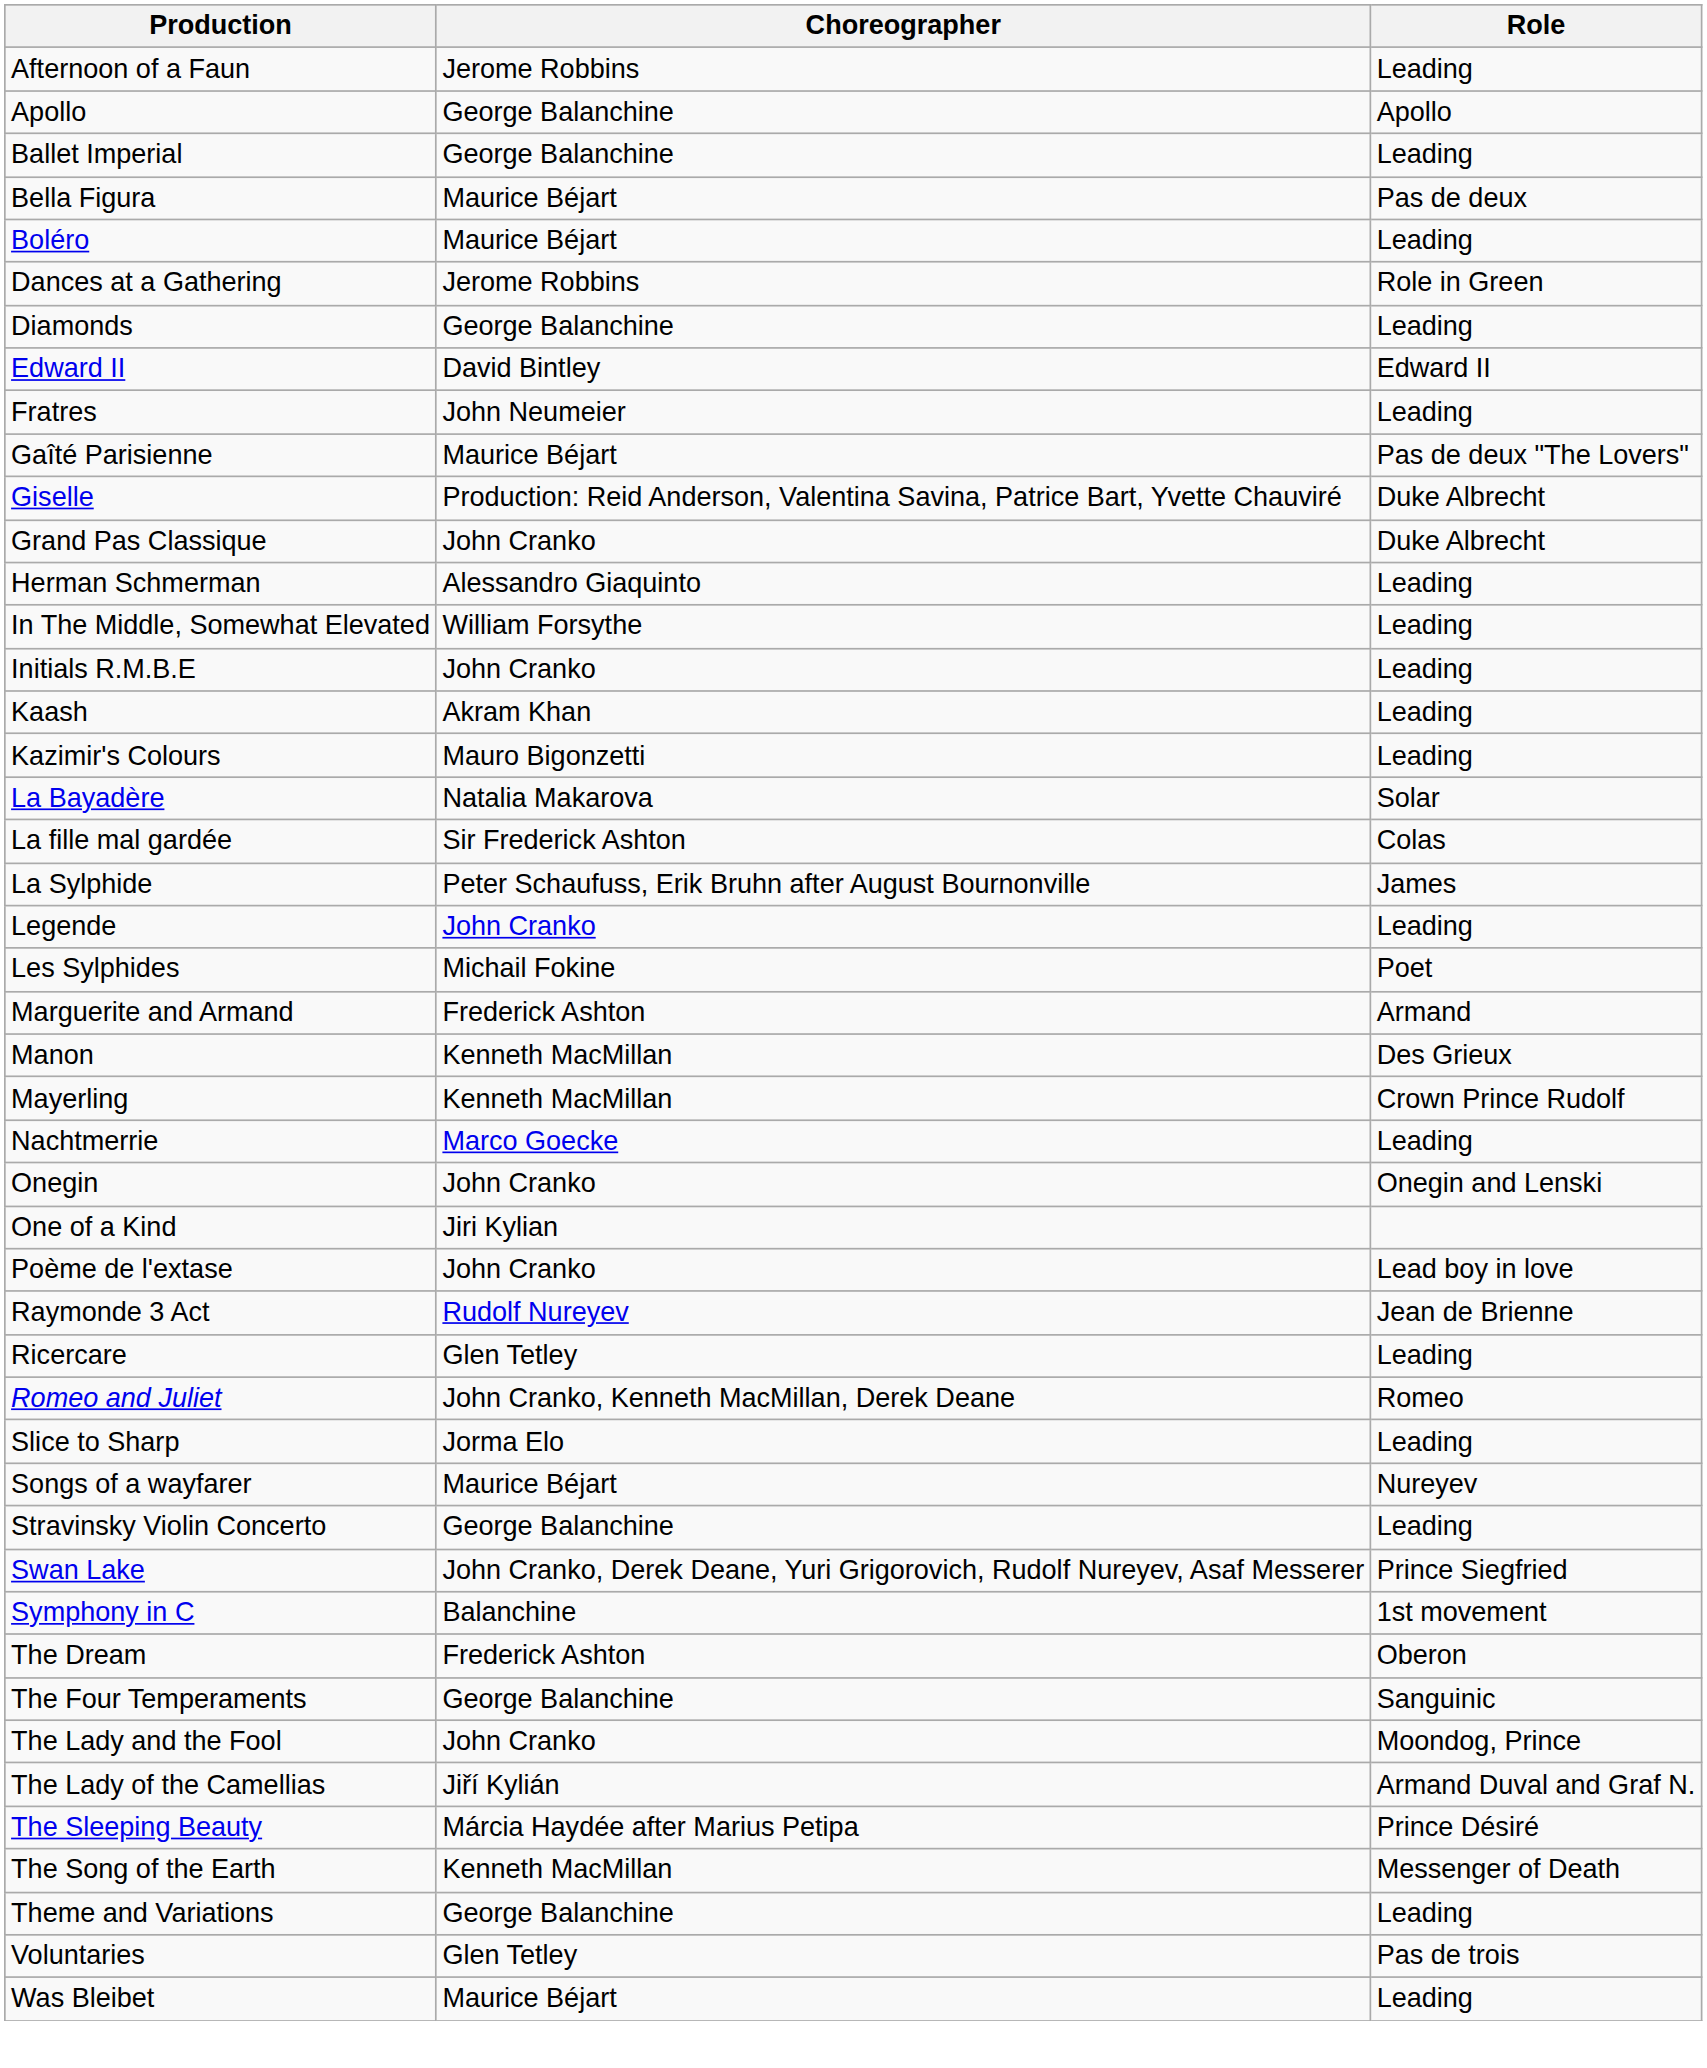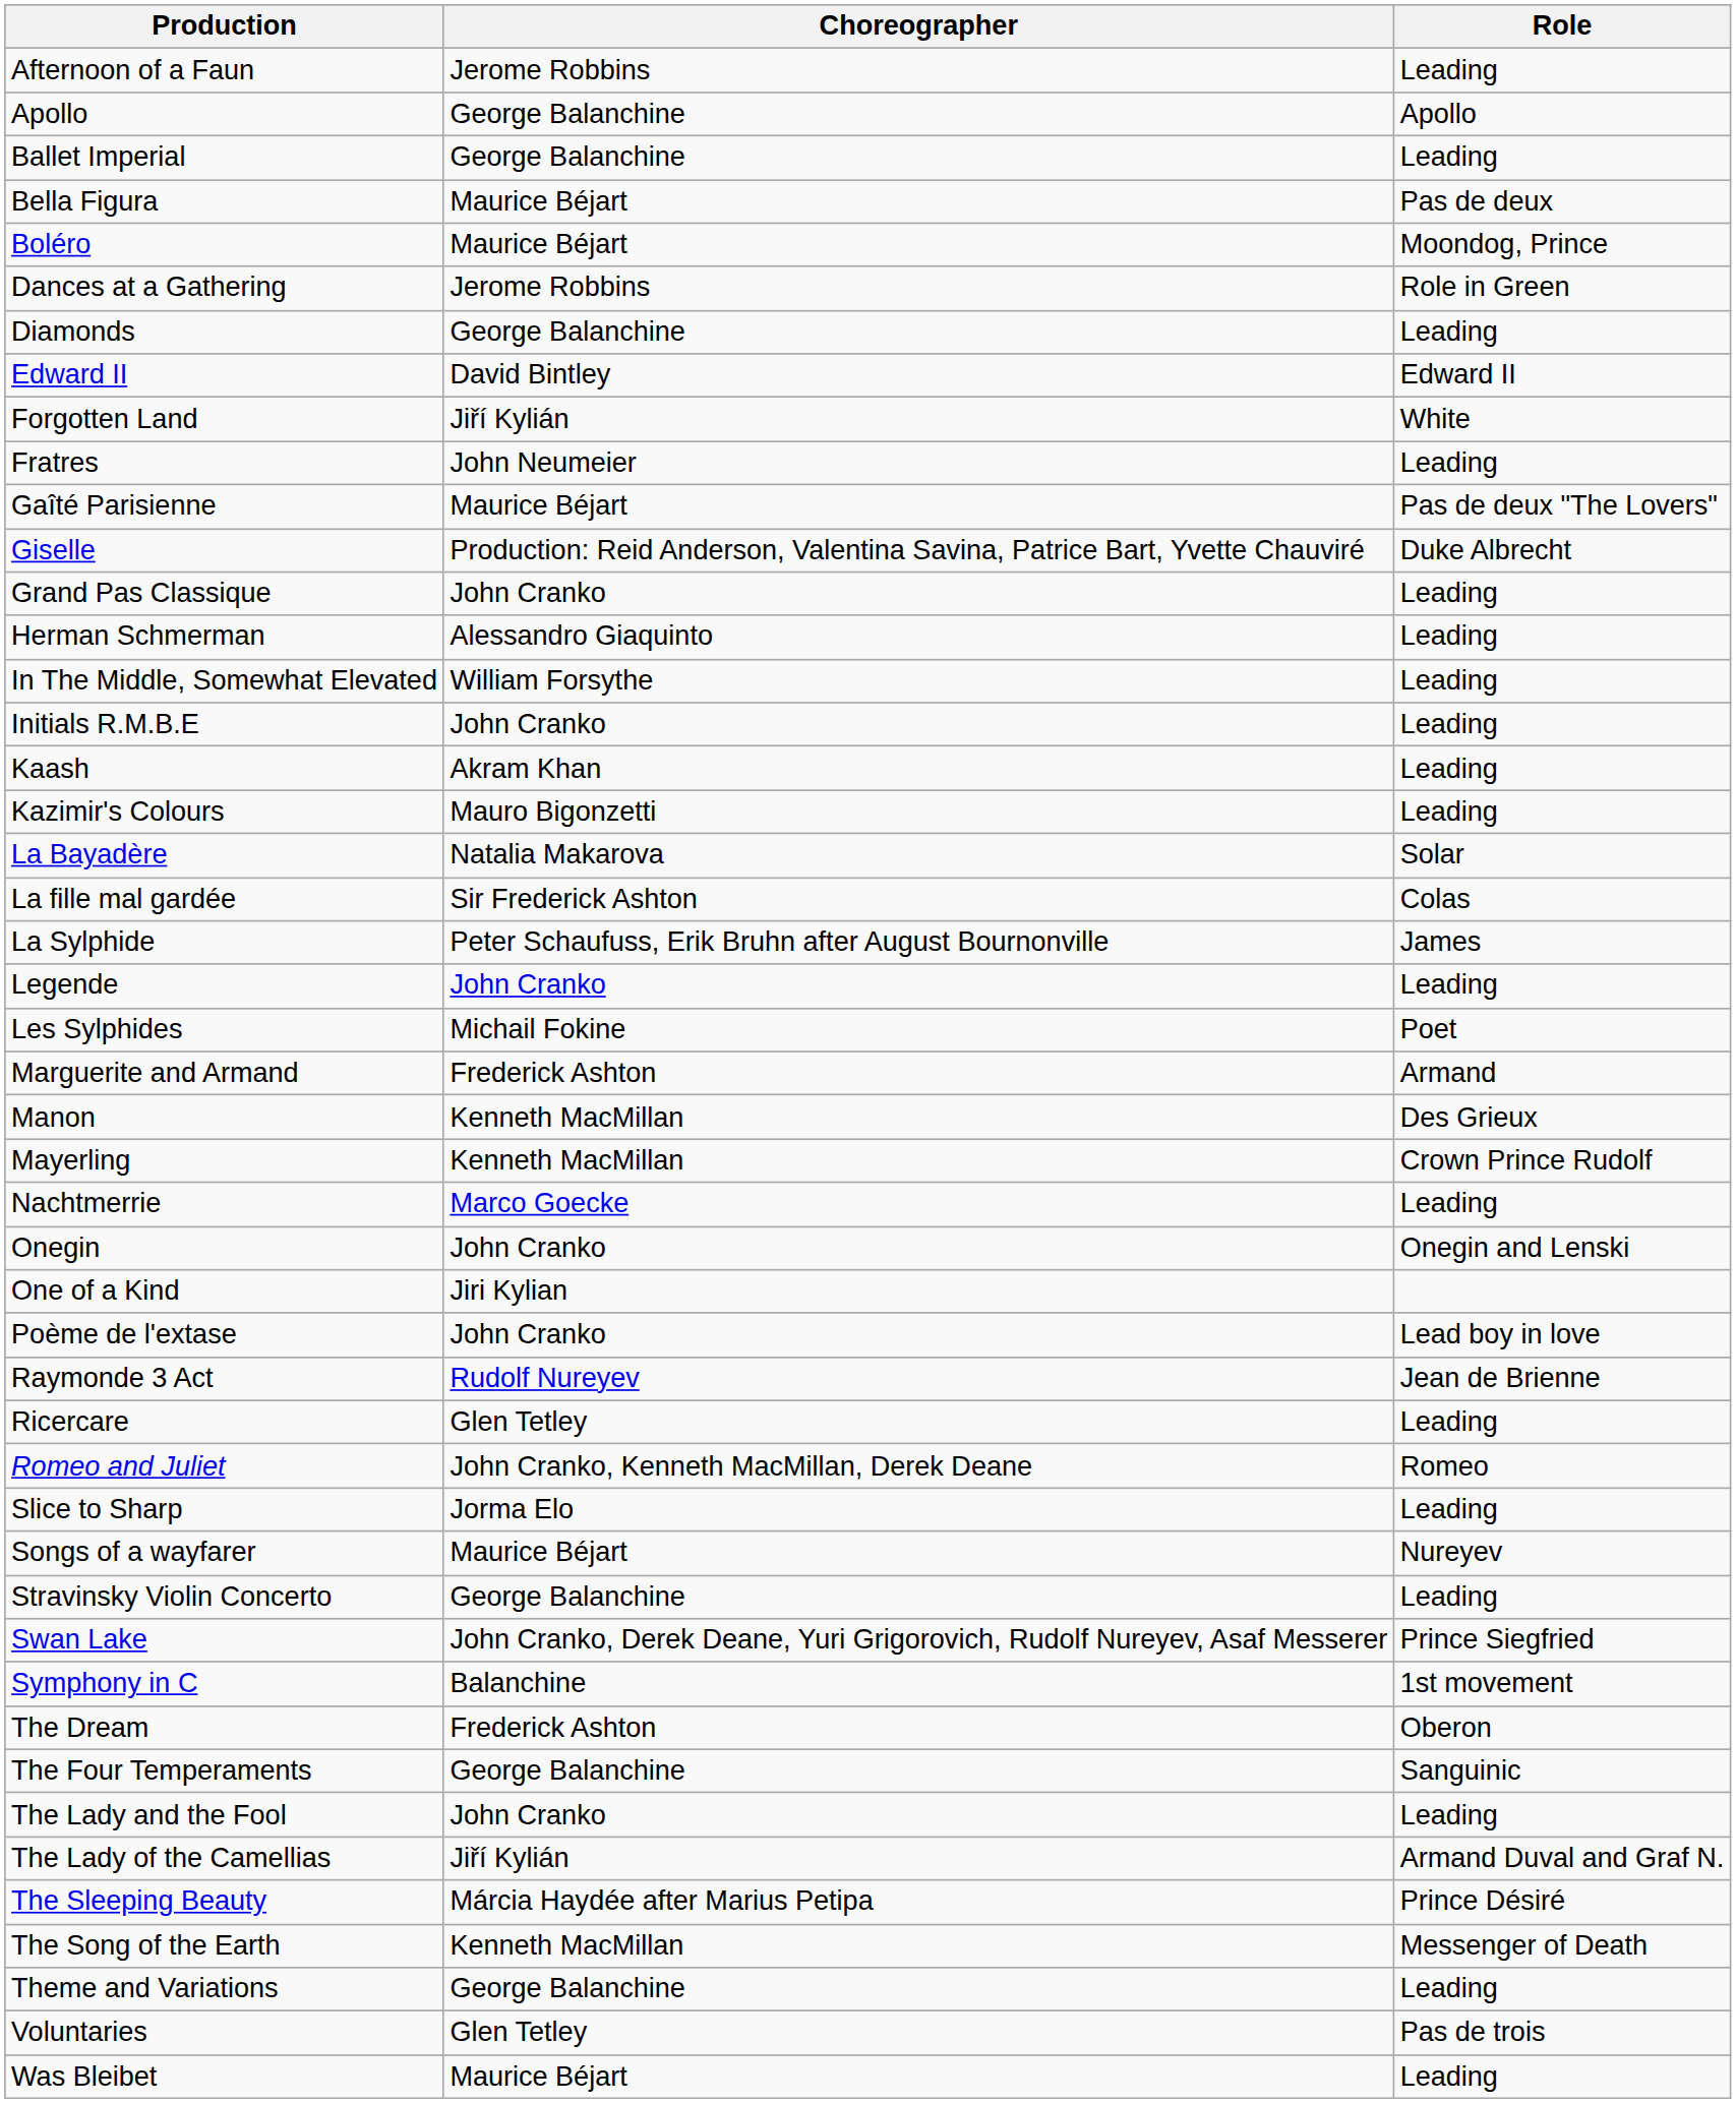 <table class="wikitable sortable">
 <tr>
 <th>Production</th>
 <th>Choreographer</th>
 <th>Role</th>
 </tr>
 <tr>
 <td>Afternoon of a Faun</td>
 <td>Jerome Robbins</td>
 <td>Leading</td>
 </tr>
 <tr>
 <td>Apollo</td>
 <td>George Balanchine</td>
 <td>Apollo</td>
 </tr>
 <tr>
 <td>Ballet Imperial</td>
 <td>George Balanchine</td>
 <td>Leading</td>
 </tr>
 <tr>
 <td>Bella Figura</td>
 <td>Maurice Béjart</td>
 <td>Pas de deux</td>
 </tr>
 <tr>
 <td><a href='#'>Boléro</a></td>
 <td>Maurice Béjart</td>
-<td>Leading</td>
+<td>Moondog, Prince</td>
 </tr>
 <tr>
 <td>Dances at a Gathering</td>
 <td>Jerome Robbins</td>
 <td>Role in Green</td>
 </tr>
 <tr>
 <td>Diamonds</td>
 <td>George Balanchine</td>
 <td>Leading</td>
 </tr>
 <tr>
 <td><a href='#'>Edward II</a></td>
 <td>David Bintley</td>
 <td>Edward II</td>
+</tr>
+<tr>
+<td>Forgotten Land</td>
+<td>Jiří Kylián</td>
+<td>White</td>
 </tr>
 <tr>
 <td>Fratres</td>
 <td>John Neumeier</td>
 <td>Leading</td>
 </tr>
 <tr>
 <td>Gaîté Parisienne</td>
 <td>Maurice Béjart</td>
 <td>Pas de deux "The Lovers"</td>
 </tr>
 <tr>
 <td><a href='#'>Giselle</a></td>
 <td>Production: Reid Anderson, Valentina Savina, Patrice Bart, Yvette Chauviré</td>
 <td>Duke Albrecht</td>
 </tr>
 <tr>
 <td>Grand Pas Classique</td>
 <td>John Cranko</td>
-<td>Duke Albrecht</td>
+<td>Leading</td>
 </tr>
 <tr>
 <td>Herman Schmerman</td>
 <td>Alessandro Giaquinto</td>
 <td>Leading</td>
 </tr>
 <tr>
 <td>In The Middle, Somewhat Elevated</td>
 <td>William Forsythe</td>
 <td>Leading</td>
 </tr>
 <tr>
 <td>Initials R.M.B.E</td>
 <td>John Cranko</td>
 <td>Leading</td>
 </tr>
 <tr>
 <td>Kaash</td>
 <td>Akram Khan</td>
 <td>Leading</td>
 </tr>
 <tr>
 <td>Kazimir's Colours</td>
 <td>Mauro Bigonzetti</td>
 <td>Leading</td>
 </tr>
 <tr>
 <td><a href='#'>La Bayadère</a></td>
 <td>Natalia Makarova</td>
 <td>Solar</td>
 </tr>
 <tr>
 <td>La fille mal gardée</td>
 <td>Sir Frederick Ashton</td>
 <td>Colas</td>
 </tr>
 <tr>
 <td>La Sylphide</td>
 <td>Peter Schaufuss, Erik Bruhn after August Bournonville</td>
 <td>James</td>
 </tr>
 <tr>
 <td>Legende</td>
 <td><a href='#'>John Cranko</a></td>
 <td>Leading</td>
 </tr>
 <tr>
 <td>Les Sylphides</td>
 <td>Michail Fokine</td>
 <td>Poet</td>
 </tr>
 <tr>
 <td>Marguerite and Armand</td>
 <td>Frederick Ashton</td>
 <td>Armand</td>
 </tr>
 <tr>
 <td>Manon</td>
 <td>Kenneth MacMillan</td>
 <td>Des Grieux</td>
 </tr>
 <tr>
 <td>Mayerling</td>
 <td>Kenneth MacMillan</td>
 <td>Crown Prince Rudolf</td>
 </tr>
 <tr>
 <td>Nachtmerrie</td>
 <td><a href='#'>Marco Goecke</a></td>
 <td>Leading</td>
 </tr>
 <tr>
 <td>Onegin</td>
 <td>John Cranko</td>
 <td>Onegin and Lenski</td>
 </tr>
 <tr>
 <td>One of a Kind</td>
 <td>Jiri Kylian</td>
 <td></td>
 </tr>
 <tr>
 <td>Poème de l'extase</td>
 <td>John Cranko</td>
 <td>Lead boy in love</td>
 </tr>
 <tr>
 <td>Raymonde 3 Act</td>
 <td><a href='#'>Rudolf Nureyev</a></td>
 <td>Jean de Brienne</td>
 </tr>
 <tr>
 <td>Ricercare</td>
 <td>Glen Tetley</td>
 <td>Leading</td>
 </tr>
 <tr>
 <td><em><a href='#'>Romeo and Juliet</a></em></td>
 <td>John Cranko, Kenneth MacMillan, Derek Deane</td>
 <td>Romeo</td>
 </tr>
 <tr>
 <td>Slice to Sharp</td>
 <td>Jorma Elo</td>
 <td>Leading</td>
 </tr>
 <tr>
 <td>Songs of a wayfarer</td>
 <td>Maurice Béjart</td>
 <td>Nureyev</td>
 </tr>
 <tr>
 <td>Stravinsky Violin Concerto</td>
 <td>George Balanchine</td>
 <td>Leading</td>
 </tr>
 <tr>
 <td><a href='#'>Swan Lake</a></td>
 <td>John Cranko, Derek Deane, Yuri Grigorovich, Rudolf Nureyev, Asaf Messerer</td>
 <td>Prince Siegfried</td>
 </tr>
 <tr>
 <td><a href='#'>Symphony in C</a></td>
 <td>Balanchine</td>
 <td>1st movement</td>
 </tr>
 <tr>
 <td>The Dream</td>
 <td>Frederick Ashton</td>
 <td>Oberon</td>
 </tr>
 <tr>
 <td>The Four Temperaments</td>
 <td>George Balanchine</td>
 <td>Sanguinic</td>
 </tr>
 <tr>
 <td>The Lady and the Fool</td>
 <td>John Cranko</td>
-<td>Moondog, Prince</td>
+<td>Leading</td>
 </tr>
 <tr>
 <td>The Lady of the Camellias</td>
 <td>Jiří Kylián</td>
 <td>Armand Duval and Graf N.</td>
 </tr>
 <tr>
 <td><a href='#'>The Sleeping Beauty</a></td>
 <td>Márcia Haydée after Marius Petipa</td>
 <td>Prince Désiré</td>
 </tr>
 <tr>
 <td>The Song of the Earth</td>
 <td>Kenneth MacMillan</td>
 <td>Messenger of Death</td>
 </tr>
 <tr>
 <td>Theme and Variations</td>
 <td>George Balanchine</td>
 <td>Leading</td>
 </tr>
 <tr>
 <td>Voluntaries</td>
 <td>Glen Tetley</td>
 <td>Pas de trois</td>
 </tr>
 <tr>
 <td>Was Bleibet</td>
 <td>Maurice Béjart</td>
 <td>Leading</td>
 </tr>
 </table>
